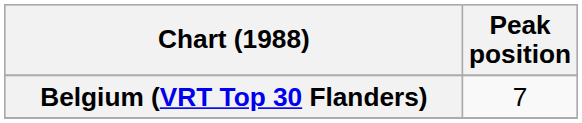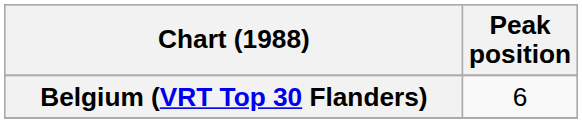 <table class="wikitable sortable plainrowheaders">
 <tr>
 <th style="width:17em;">Chart (1988)</th>
 <th>Peak<br>position</th>
 </tr>
 <tr>
 </tr>
 <tr>
 <th scope="row">Belgium (<a href='#'>VRT Top 30</a> Flanders)</th>
-<td align="center">7</td>
+<td align="center">6</td>
 </tr>
 <tr>
 </tr>
 <tr>
 </tr>
 </table>
